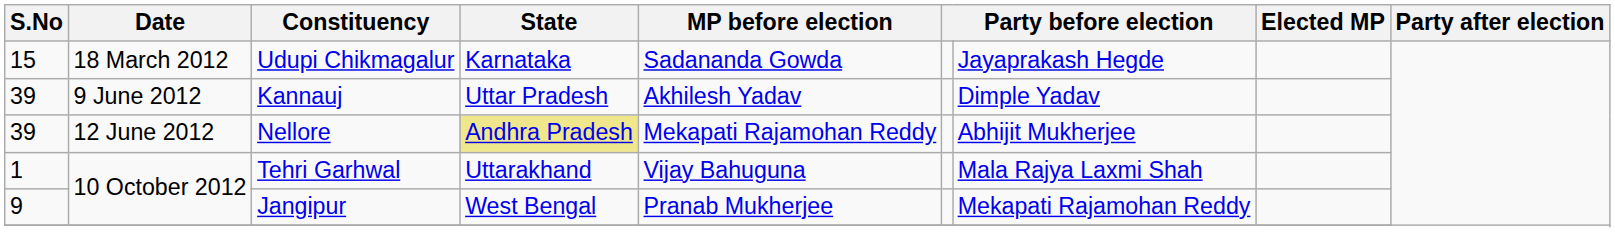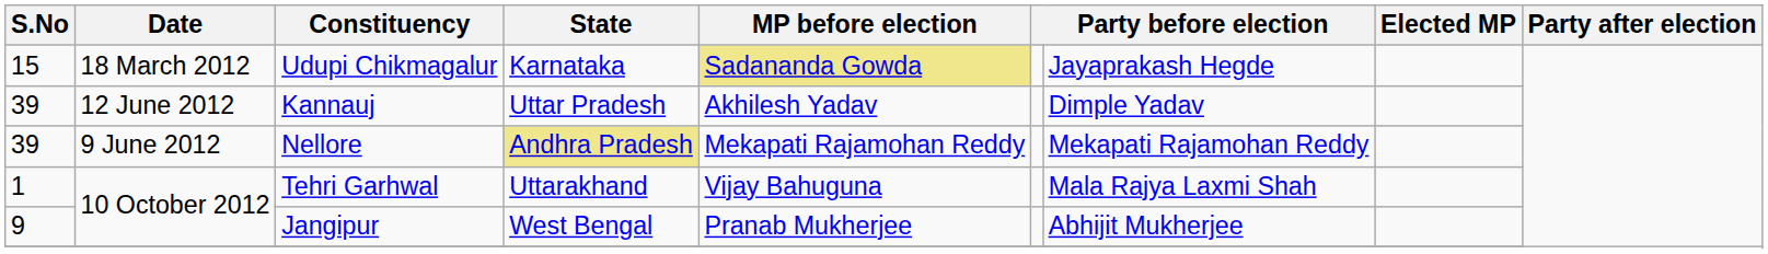 <table class="wikitable sortable">
 <tr>
 <th>S.No</th>
 <th>Date</th>
 <th>Constituency</th>
 <th>State</th>
 <th>MP before election</th>
 <th colspan="2">Party before election</th>
 <th>Elected MP</th>
 <th colspan="2">Party after election</th>
 </tr>
 <tr>
 <td>15</td>
 <td>18 March 2012</td>
 <td><a href='#'>Udupi Chikmagalur</a></td>
 <td><a href='#'>Karnataka</a></td>
-<td><a href='#'>Sadananda Gowda</a></td>
+<td style="background: khaki;"><a href='#'>Sadananda Gowda</a></td>
 <td></td>
 <td><a href='#'>Jayaprakash Hegde</a></td>
 <td></td>
 </tr>
 <tr>
 <td>39</td>
-<td>9 June 2012</td>
+<td>12 June 2012</td>
 <td><a href='#'>Kannauj</a></td>
 <td><a href='#'>Uttar Pradesh</a></td>
 <td><a href='#'>Akhilesh Yadav</a></td>
 <td></td>
 <td><a href='#'>Dimple Yadav</a></td>
 <td></td>
 </tr>
 <tr>
 <td>39</td>
-<td>12 June 2012</td>
+<td>9 June 2012</td>
 <td><a href='#'>Nellore</a></td>
 <td style="background: khaki;"><a href='#'>Andhra Pradesh</a></td>
 <td><a href='#'>Mekapati Rajamohan Reddy</a></td>
 <td></td>
-<td><a href='#'>Abhijit Mukherjee</a></td>
+<td><a href='#'>Mekapati Rajamohan Reddy</a></td>
 <td></td>
 </tr>
 <tr>
 <td>1</td>
 <td Rowspan=2>10 October 2012</td>
 <td><a href='#'>Tehri Garhwal</a></td>
 <td><a href='#'>Uttarakhand</a></td>
 <td><a href='#'>Vijay Bahuguna</a></td>
 <td></td>
 <td><a href='#'>Mala Rajya Laxmi Shah</a></td>
 <td></td>
 </tr>
 <tr>
 <td>9</td>
 <td><a href='#'>Jangipur</a></td>
 <td><a href='#'>West Bengal</a></td>
 <td><a href='#'>Pranab Mukherjee</a></td>
 <td></td>
-<td><a href='#'>Mekapati Rajamohan Reddy</a></td>
+<td><a href='#'>Abhijit Mukherjee</a></td>
 <td></td>
 </tr>
 <tr>
 </tr>
 </table>
